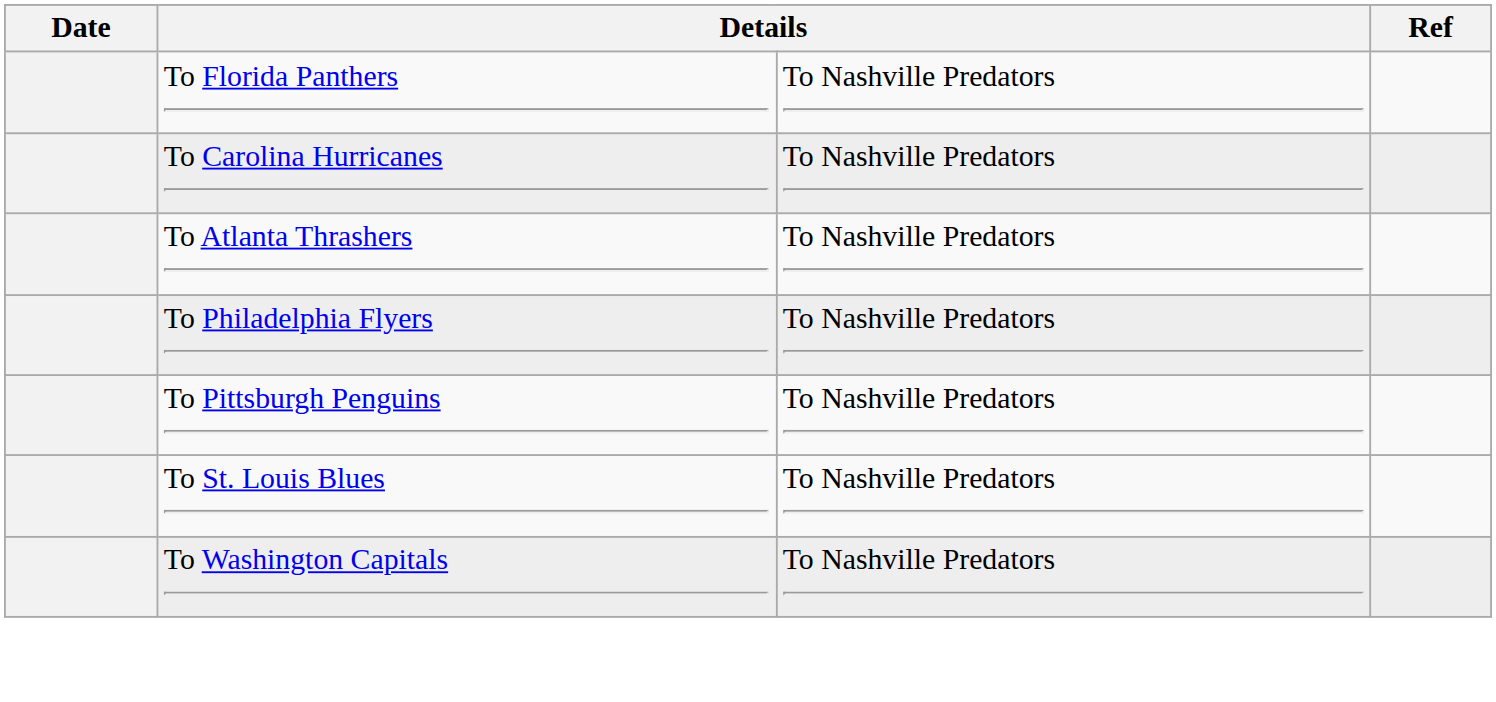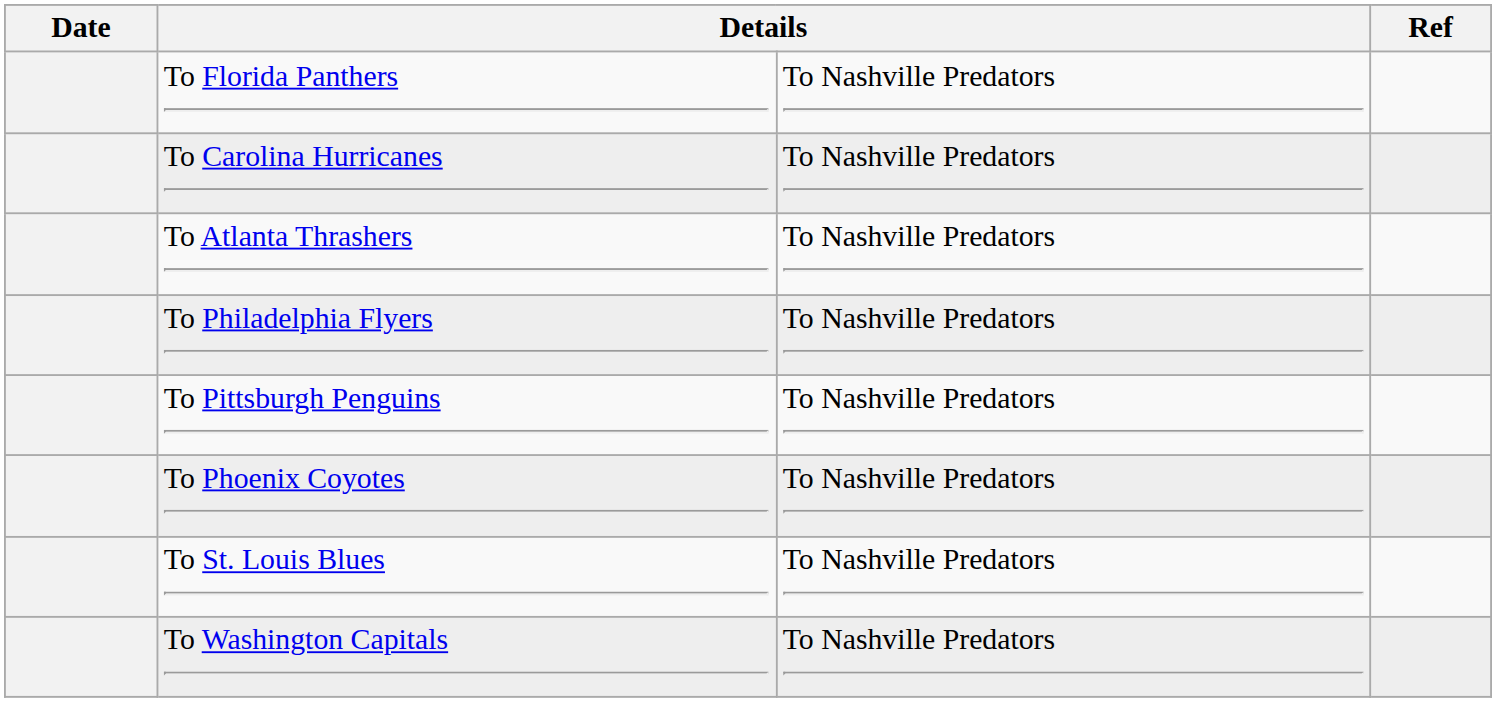 <table class="wikitable plainrowheaders" style="width: 50em;">
 <tr>
 <th scope="col">Date</th>
 <th scope="col" colspan="2">Details</th>
 <th scope="col">Ref</th>
 </tr>
 <tr>
 <th scope="row"></th>
 <td valign="top">To <a href='#'>Florida Panthers</a> <hr></td>
 <td valign="top">To Nashville Predators <hr></td>
 <td></td>
 </tr>
 <tr bgcolor="#eeeeee">
 <th scope="row"></th>
 <td valign="top">To <a href='#'>Carolina Hurricanes</a> <hr></td>
 <td valign="top">To Nashville Predators <hr></td>
 <td></td>
 </tr>
 <tr>
 <th scope="row"></th>
 <td valign="top">To <a href='#'>Atlanta Thrashers</a> <hr></td>
 <td valign="top">To Nashville Predators <hr></td>
 <td></td>
 </tr>
 <tr bgcolor="#eeeeee">
 <th scope="row"></th>
 <td valign="top">To <a href='#'>Philadelphia Flyers</a> <hr></td>
 <td valign="top">To Nashville Predators <hr></td>
 <td></td>
 </tr>
 <tr>
 <th scope="row"></th>
 <td valign="top">To <a href='#'>Pittsburgh Penguins</a> <hr></td>
 <td valign="top">To Nashville Predators <hr></td>
 <td></td>
 </tr>
+<tr bgcolor="#eeeeee">
+<th scope="row"></th>
+<td valign="top">To <a href='#'>Phoenix Coyotes</a> <hr></td>
+<td valign="top">To Nashville Predators <hr></td>
+<td></td>
+</tr>
 <tr>
 <th scope="row"></th>
 <td valign="top">To <a href='#'>St. Louis Blues</a> <hr></td>
 <td valign="top">To Nashville Predators <hr></td>
 <td></td>
 </tr>
 <tr bgcolor="#eeeeee">
 <th scope="row"></th>
 <td valign="top">To <a href='#'>Washington Capitals</a> <hr></td>
 <td valign="top">To Nashville Predators <hr></td>
 <td></td>
 </tr>
 </table>
